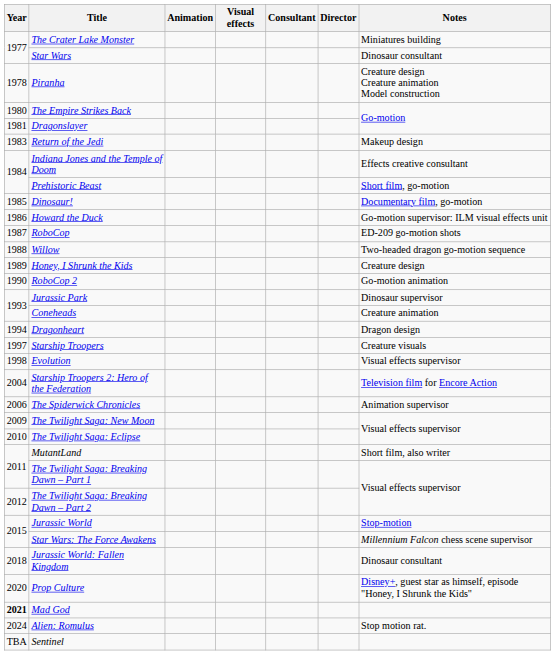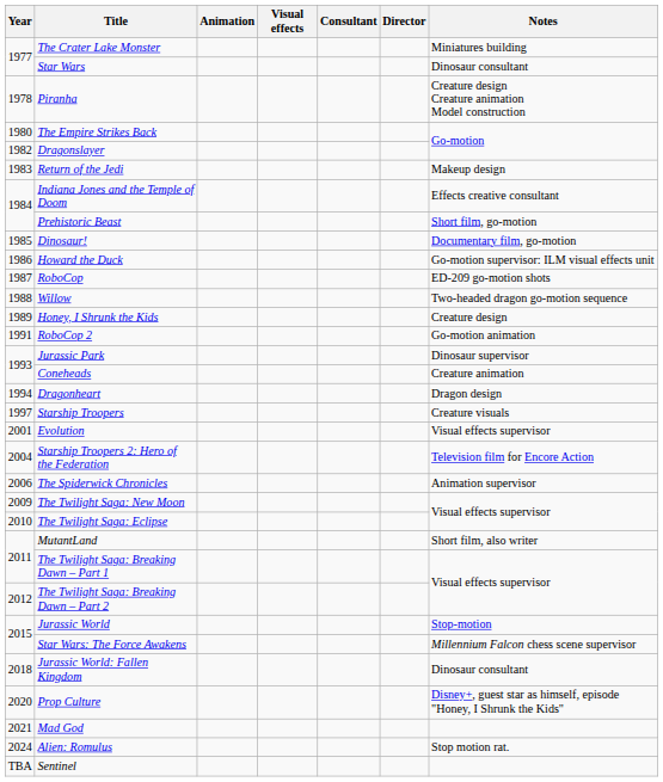 <table class="wikitable">
 <tr>
 <th>Year</th>
 <th>Title</th>
 <th>Animation</th>
 <th>Visual effects</th>
 <th>Consultant</th>
 <th>Director</th>
 <th class="unsortable">Notes</th>
 </tr>
 <tr>
 <td rowspan=2>1977</td>
 <td><em><a href='#'>The Crater Lake Monster</a></em></td>
 <td></td>
 <td></td>
 <td></td>
 <td></td>
 <td>Miniatures building </td>
 </tr>
 <tr>
 <td><em><a href='#'>Star Wars</a></em></td>
 <td></td>
 <td></td>
 <td></td>
 <td></td>
 <td>Dinosaur consultant</td>
 </tr>
 <tr>
 <td>1978</td>
 <td><em><a href='#'>Piranha</a></em></td>
 <td></td>
 <td></td>
 <td></td>
 <td></td>
 <td>Creature design<br>Creature animation<br>Model construction </td>
 </tr>
 <tr>
 <td>1980</td>
 <td><em><a href='#'>The Empire Strikes Back</a></em></td>
 <td></td>
 <td></td>
 <td></td>
 <td></td>
 <td rowspan=2><a href='#'>Go-motion</a></td>
 </tr>
 <tr>
-<td>1981</td>
+<td>1982</td>
 <td><em><a href='#'>Dragonslayer</a></em></td>
 <td></td>
 <td></td>
 <td></td>
 <td></td>
 </tr>
 <tr>
 <td>1983</td>
 <td><em><a href='#'>Return of the Jedi</a></em></td>
 <td></td>
 <td></td>
 <td></td>
 <td></td>
 <td>Makeup design</td>
 </tr>
 <tr>
 <td rowspan=2>1984</td>
 <td><em><a href='#'>Indiana Jones and the Temple of Doom</a></em></td>
 <td></td>
 <td></td>
 <td></td>
 <td></td>
 <td>Effects creative consultant</td>
 </tr>
 <tr>
 <td><em><a href='#'>Prehistoric Beast</a></em></td>
 <td></td>
 <td></td>
 <td></td>
 <td></td>
 <td><a href='#'>Short film</a>, go-motion</td>
 </tr>
 <tr>
 <td>1985</td>
 <td><em><a href='#'>Dinosaur!</a></em></td>
 <td></td>
 <td></td>
 <td></td>
 <td></td>
 <td><a href='#'>Documentary film</a>, go-motion</td>
 </tr>
 <tr>
 <td>1986</td>
 <td><em><a href='#'>Howard the Duck</a></em></td>
 <td></td>
 <td></td>
 <td></td>
 <td></td>
 <td>Go-motion supervisor: ILM visual effects unit</td>
 </tr>
 <tr>
 <td>1987</td>
 <td><em><a href='#'>RoboCop</a></em></td>
 <td></td>
 <td></td>
 <td></td>
 <td></td>
 <td>ED-209 go-motion shots</td>
 </tr>
 <tr>
 <td>1988</td>
 <td><em><a href='#'>Willow</a></em></td>
 <td></td>
 <td></td>
 <td></td>
 <td></td>
 <td>Two-headed dragon go-motion sequence</td>
 </tr>
 <tr>
 <td>1989</td>
 <td><em><a href='#'>Honey, I Shrunk the Kids</a></em></td>
 <td></td>
 <td></td>
 <td></td>
 <td></td>
 <td>Creature design</td>
 </tr>
 <tr>
-<td>1990</td>
+<td>1991</td>
 <td><em><a href='#'>RoboCop 2</a></em></td>
 <td></td>
 <td></td>
 <td></td>
 <td></td>
 <td>Go-motion animation</td>
 </tr>
 <tr>
 <td rowspan=2>1993</td>
 <td><em><a href='#'>Jurassic Park</a></em></td>
 <td></td>
 <td></td>
 <td></td>
 <td></td>
 <td>Dinosaur supervisor</td>
 </tr>
 <tr>
 <td><em><a href='#'>Coneheads</a></em></td>
 <td></td>
 <td></td>
 <td></td>
 <td></td>
 <td>Creature animation</td>
 </tr>
 <tr>
 <td>1994</td>
 <td><em><a href='#'>Dragonheart</a></em></td>
 <td></td>
 <td></td>
 <td></td>
 <td></td>
 <td>Dragon design</td>
 </tr>
 <tr>
 <td>1997</td>
 <td><em><a href='#'>Starship Troopers</a></em></td>
 <td></td>
 <td></td>
 <td></td>
 <td></td>
 <td>Creature visuals</td>
 </tr>
 <tr>
-<td>1998</td>
+<td>2001</td>
 <td><em><a href='#'>Evolution</a></em></td>
 <td></td>
 <td></td>
 <td></td>
 <td></td>
 <td>Visual effects supervisor</td>
 </tr>
 <tr>
 <td>2004</td>
 <td><em><a href='#'>Starship Troopers 2: Hero of the Federation</a></em></td>
 <td></td>
 <td></td>
 <td></td>
 <td></td>
 <td><a href='#'>Television film</a> for <a href='#'>Encore Action</a></td>
 </tr>
 <tr>
 <td>2006</td>
 <td><em><a href='#'>The Spiderwick Chronicles</a></em></td>
 <td></td>
 <td></td>
 <td></td>
 <td></td>
 <td>Animation supervisor</td>
 </tr>
 <tr>
 <td>2009</td>
 <td><em><a href='#'>The Twilight Saga: New Moon</a></em></td>
 <td></td>
 <td></td>
 <td></td>
 <td></td>
 <td rowspan=2>Visual effects supervisor</td>
 </tr>
 <tr>
 <td>2010</td>
 <td><em><a href='#'>The Twilight Saga: Eclipse</a></em></td>
 <td></td>
 <td></td>
 <td></td>
 <td></td>
 </tr>
 <tr>
 <td rowspan=2>2011</td>
 <td><em>MutantLand</em></td>
 <td></td>
 <td></td>
 <td></td>
 <td></td>
 <td>Short film, also writer</td>
 </tr>
 <tr>
 <td><em><a href='#'>The Twilight Saga: Breaking Dawn – Part 1</a></em></td>
 <td></td>
 <td></td>
 <td></td>
 <td></td>
 <td rowspan=2>Visual effects supervisor</td>
 </tr>
 <tr>
 <td>2012</td>
 <td><em><a href='#'>The Twilight Saga: Breaking Dawn – Part 2</a></em></td>
 <td></td>
 <td></td>
 <td></td>
 <td></td>
 </tr>
 <tr>
 <td rowspan=2>2015</td>
 <td><em><a href='#'>Jurassic World</a></em></td>
 <td></td>
 <td></td>
 <td></td>
 <td></td>
 <td><a href='#'>Stop-motion</a></td>
 </tr>
 <tr>
 <td><em><a href='#'>Star Wars: The Force Awakens</a></em></td>
 <td></td>
 <td></td>
 <td></td>
 <td></td>
 <td><em>Millennium Falcon</em> chess scene supervisor</td>
 </tr>
 <tr>
 <td>2018</td>
 <td><em><a href='#'>Jurassic World: Fallen Kingdom</a></em></td>
 <td></td>
 <td></td>
 <td></td>
 <td></td>
 <td>Dinosaur consultant</td>
 </tr>
 <tr>
 <td>2020</td>
 <td><em><a href='#'>Prop Culture</a></em></td>
 <td></td>
 <td></td>
 <td></td>
 <td></td>
 <td><a href='#'>Disney+</a>, guest star as himself, episode "Honey, I Shrunk the Kids"</td>
 </tr>
 <tr>
-<td><strong>2021</strong></td>
+<td>2021</td>
 <td><em><a href='#'>Mad God</a></em></td>
 <td></td>
 <td></td>
 <td></td>
 <td></td>
 <td></td>
 </tr>
 <tr>
 <td>2024</td>
 <td><em><a href='#'>Alien: Romulus</a></em></td>
 <td></td>
 <td></td>
 <td></td>
 <td></td>
 <td>Stop motion rat.</td>
 </tr>
 <tr>
 <td>TBA</td>
 <td><em>Sentinel</em></td>
 <td></td>
 <td></td>
 <td></td>
 <td></td>
 <td></td>
 </tr>
 </table>
